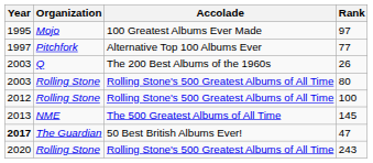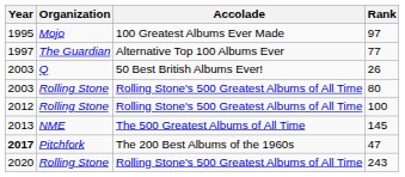 <table class="wikitable sortable">
 <tr>
 <th>Year</th>
 <th>Organization</th>
 <th>Accolade</th>
 <th>Rank</th>
 </tr>
 <tr>
 <td>1995</td>
 <td><a href='#'><em>Mojo</em></a></td>
 <td>100 Greatest Albums Ever Made</td>
 <td>97</td>
 </tr>
 <tr>
 <td>1997</td>
-<td><em><a href='#'>Pitchfork</a></em></td>
+<td><em><a href='#'>The Guardian</a></em></td>
 <td>Alternative Top 100 Albums Ever</td>
 <td>77</td>
 </tr>
 <tr>
 <td>2003</td>
 <td><a href='#'><em>Q</em></a></td>
-<td>The 200 Best Albums of the 1960s</td>
+<td>50 Best British Albums Ever!</td>
 <td>26</td>
 </tr>
 <tr>
 <td>2003</td>
 <td><em><a href='#'>Rolling Stone</a></em></td>
 <td><a href='#'>Rolling Stone's 500 Greatest Albums of All Time</a></td>
 <td>80</td>
 </tr>
 <tr>
 <td>2012</td>
 <td><em><a href='#'>Rolling Stone</a></em></td>
 <td><a href='#'>Rolling Stone's 500 Greatest Albums of All Time</a></td>
 <td>100</td>
 </tr>
 <tr>
 <td>2013</td>
 <td><em><a href='#'>NME</a></em></td>
 <td><a href='#'>The 500 Greatest Albums of All Time</a></td>
 <td>145</td>
 </tr>
 <tr>
 <td><strong>2017</strong></td>
-<td><em><a href='#'>The Guardian</a></em></td>
-<td>50 Best British Albums Ever!</td>
+<td><em><a href='#'>Pitchfork</a></em></td>
+<td>The 200 Best Albums of the 1960s</td>
 <td>47</td>
 </tr>
 <tr>
 <td>2020</td>
 <td><em><a href='#'>Rolling Stone</a></em></td>
 <td><a href='#'>Rolling Stone's 500 Greatest Albums of All Time</a></td>
 <td>243</td>
 </tr>
 </table>
